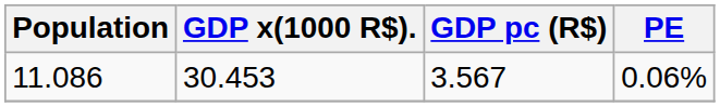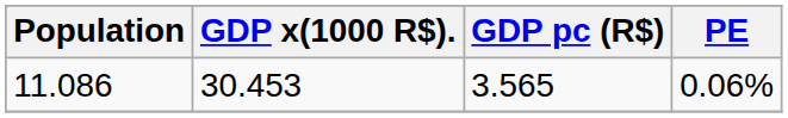 <table class="wikitable" border="1">
 <tr>
 <th>Population</th>
 <th><a href='#'>GDP</a> x(1000 R$).</th>
 <th><a href='#'>GDP pc</a> (R$)</th>
 <th><a href='#'>PE</a></th>
 </tr>
 <tr>
 <td>11.086</td>
 <td>30.453</td>
-<td>3.567</td>
+<td>3.565</td>
 <td>0.06%</td>
 </tr>
 <tr>
 </tr>
 </table>
